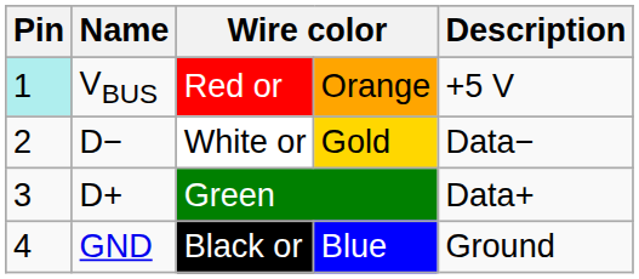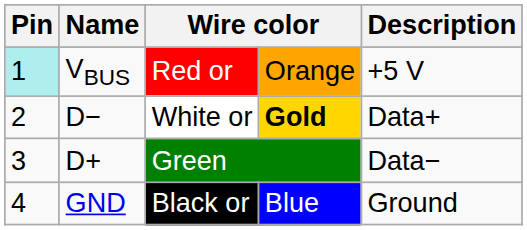 <table class="wikitable">
 <tr>
 <th>Pin</th>
 <th>Name</th>
 <th colspan=2>Wire color</th>
 <th>Description</th>
 </tr>
 <tr>
 <td style="background: paleturquoise;">1</td>
 <td>V<sub>BUS</sub></td>
 <td style=background:red;color:white>Red or</td>
 <td style=background:orange;>Orange</td>
 <td>+5 V</td>
 </tr>
 <tr>
 <td>2</td>
 <td>D−</td>
 <td style=background:white>White or</td>
-<td style=background:gold>Gold</td>
-<td>Data−</td>
+<td style=background:gold><strong>Gold</strong></td>
+<td>Data+</td>
 </tr>
 <tr>
 <td>3</td>
 <td>D+</td>
 <td colspan=2 style=background:green;color:white>Green</td>
-<td>Data+</td>
+<td>Data−</td>
 </tr>
 <tr>
 <td>4</td>
 <td><a href='#'>GND</a></td>
 <td style=background:black;color:white>Black or</td>
 <td style=background:blue;color:white>Blue</td>
 <td>Ground</td>
 </tr>
 </table>
